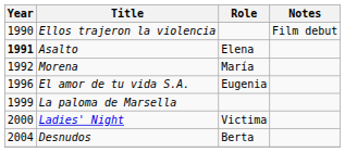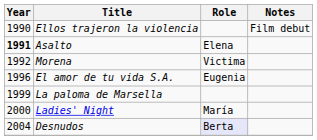 <table class="wikitable sortable">
 <tr>
 <th>Year</th>
 <th>Title</th>
 <th>Role</th>
 <th>Notes</th>
 </tr>
 <tr>
 <td>1990</td>
 <td><em>Ellos trajeron la violencia</em></td>
 <td></td>
 <td>Film debut</td>
 </tr>
 <tr>
 <td><strong>1991</strong></td>
 <td><em>Asalto</em></td>
 <td>Elena</td>
 <td></td>
 </tr>
 <tr>
 <td>1992</td>
 <td><em>Morena</em></td>
-<td>María</td>
+<td>Victima</td>
 <td></td>
 </tr>
 <tr>
 <td>1996</td>
 <td><em>El amor de tu vida S.A.</em></td>
 <td>Eugenia</td>
 <td></td>
 </tr>
 <tr>
 <td>1999</td>
 <td><em>La paloma de Marsella</em></td>
 <td></td>
 <td></td>
 </tr>
 <tr>
 <td>2000</td>
 <td><em><a href='#'>Ladies' Night</a></em></td>
-<td>Victima</td>
+<td>María</td>
 <td></td>
 </tr>
 <tr>
 <td>2004</td>
 <td><em>Desnudos</em></td>
-<td>Berta</td>
+<td style="background: lavender;">Berta</td>
 <td></td>
 </tr>
 <tr>
 </tr>
 </table>
